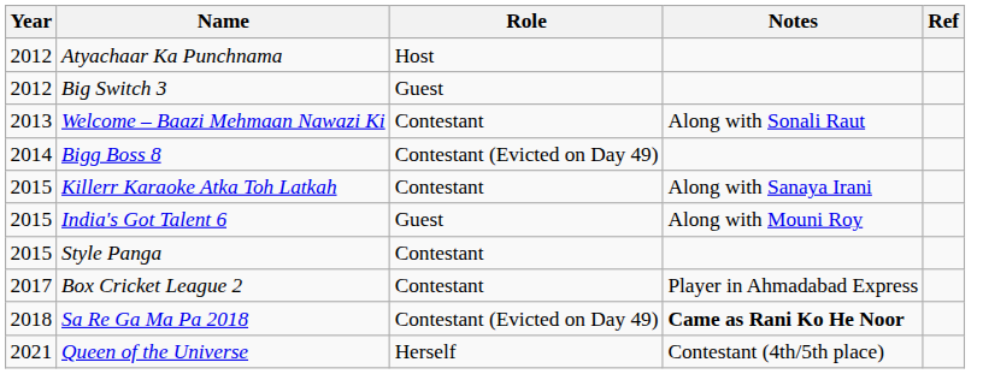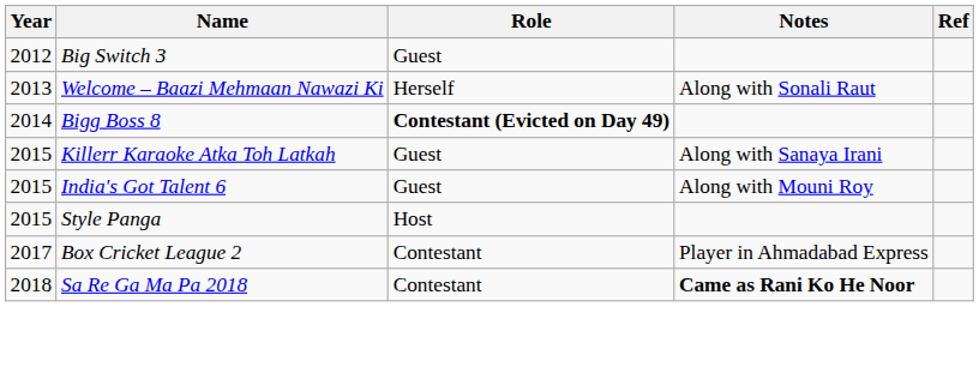 <table class="wikitable">
 <tr>
 <th>Year</th>
 <th>Name</th>
 <th>Role</th>
 <th>Notes</th>
 <th>Ref</th>
-</tr>
-<tr>
-<td>2012</td>
-<td><em>Atyachaar Ka Punchnama</em></td>
-<td>Host</td>
-<td></td>
-<td style="text-align:center;"></td>
 </tr>
 <tr>
 <td>2012</td>
 <td><em>Big Switch 3</em></td>
 <td>Guest</td>
 <td></td>
 <td style="text-align:center;"></td>
 </tr>
 <tr>
 <td>2013</td>
 <td><em><a href='#'>Welcome – Baazi Mehmaan Nawazi Ki</a></em></td>
-<td>Contestant</td>
+<td>Herself</td>
 <td>Along with <a href='#'>Sonali Raut</a></td>
 <td style="text-align:center;"></td>
 </tr>
 <tr>
 <td>2014</td>
 <td><em><a href='#'>Bigg Boss 8</a></em></td>
-<td>Contestant (Evicted on Day 49)</td>
+<td><strong>Contestant (Evicted on Day 49)</strong></td>
 <td></td>
 <td style="text-align:center;"></td>
 </tr>
 <tr>
 <td>2015</td>
 <td><em><a href='#'>Killerr Karaoke Atka Toh Latkah</a></em></td>
-<td>Contestant</td>
+<td>Guest</td>
 <td>Along with <a href='#'>Sanaya Irani</a></td>
 <td style="text-align:center;"></td>
 </tr>
 <tr>
 <td>2015</td>
 <td><em><a href='#'>India's Got Talent 6</a></em></td>
 <td>Guest</td>
 <td>Along with <a href='#'>Mouni Roy</a></td>
 <td style="text-align:center;"></td>
 </tr>
 <tr>
 <td>2015</td>
 <td><em>Style Panga</em></td>
-<td>Contestant</td>
+<td>Host</td>
 <td></td>
 <td style="text-align:center;"></td>
 </tr>
 <tr>
 <td>2017</td>
 <td><em>Box Cricket League 2</em></td>
 <td>Contestant</td>
 <td>Player in Ahmadabad Express</td>
 <td></td>
 </tr>
 <tr>
 <td>2018</td>
 <td><em><a href='#'>Sa Re Ga Ma Pa 2018</a></em></td>
-<td>Contestant (Evicted on Day 49)</td>
+<td>Contestant</td>
 <td><strong>Came as Rani Ko He Noor</strong></td>
 <td style="text-align: center;"></td>
 </tr>
-<tr>
-<td>2021</td>
-<td><em><a href='#'>Queen of the Universe</a></em></td>
-<td>Herself</td>
-<td>Contestant (4th/5th place)</td>
-<td style="text-align: center;"></td>
-</tr>
 </table>
